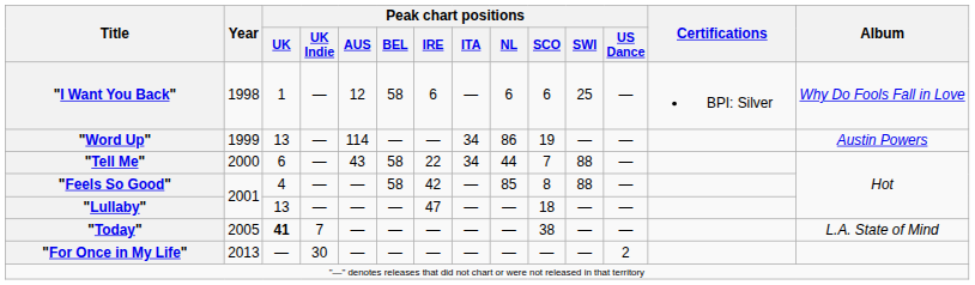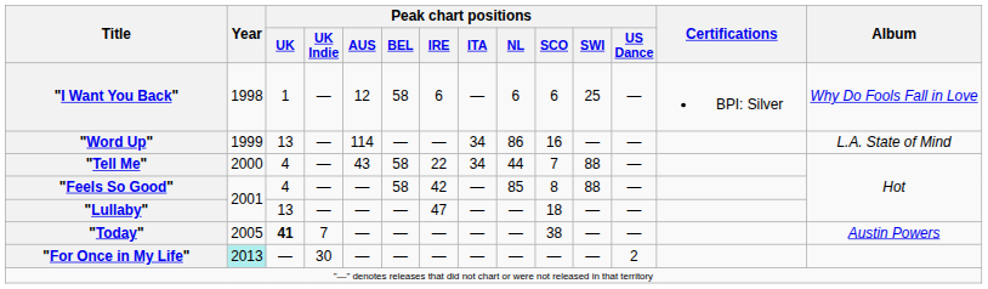 <table class="wikitable plainrowheaders" style="text-align:center;" border="1">
 <tr>
 <th scope="col" rowspan="2" style="width:15em;">Title</th>
 <th scope="col" rowspan="2">Year</th>
 <th scope="col" colspan="10">Peak chart positions</th>
 <th scope="col" rowspan="2" style="width:10em;"><a href='#'>Certifications</a></th>
 <th scope="col" rowspan="2">Album</th>
 </tr>
 <tr>
 <th scope="col" style="width:2.5em;font-size:90%;"><a href='#'>UK</a><br></th>
 <th scope="col" style="width:2.5em;font-size:90%;"><a href='#'>UK<br>Indie</a><br></th>
 <th scope="col" style="width:2.5em;font-size:90%;"><a href='#'>AUS</a><br></th>
 <th scope="col" style="width:2.5em;font-size:90%;"><a href='#'>BEL</a><br></th>
 <th scope="col" style="width:2.5em;font-size:90%;"><a href='#'>IRE</a><br></th>
 <th scope="col" style="width:2.5em;font-size:90%;"><a href='#'>ITA</a><br></th>
 <th scope="col" style="width:2.5em;font-size:90%;"><a href='#'>NL</a><br></th>
 <th scope="col" style="width:2.5em;font-size:90%;"><a href='#'>SCO</a><br></th>
 <th scope="col" style="width:2.5em;font-size:90%;"><a href='#'>SWI</a><br></th>
 <th scope="col" style="width:2.5em;font-size:90%;"><a href='#'>US<br>Dance</a><br></th>
 </tr>
 <tr>
 <th scope="row">"<a href='#'>I Want You Back</a>"<br></th>
 <td>1998</td>
 <td>1</td>
 <td>—</td>
 <td>12</td>
 <td>58</td>
 <td>6</td>
 <td>—</td>
 <td>6</td>
 <td>6</td>
 <td>25</td>
 <td>—</td>
 <td><br><ul><li>BPI: Silver</li></ul></td>
 <td><em><a href='#'>Why Do Fools Fall in Love</a></em></td>
 </tr>
 <tr>
 <th scope="row">"<a href='#'>Word Up</a>"</th>
 <td>1999</td>
 <td>13</td>
 <td>—</td>
 <td>114</td>
 <td>—</td>
 <td>—</td>
 <td>34</td>
 <td>86</td>
-<td>19</td>
+<td>16</td>
 <td>—</td>
 <td>—</td>
 <td></td>
-<td><em><a href='#'>Austin Powers</a></em></td>
+<td><em>L.A. State of Mind</em></td>
 </tr>
 <tr>
 <th scope="row">"<a href='#'>Tell Me</a>"</th>
 <td>2000</td>
-<td>6</td>
+<td>4</td>
 <td>—</td>
 <td>43</td>
 <td>58</td>
 <td>22</td>
 <td>34</td>
 <td>44</td>
 <td>7</td>
 <td>88</td>
 <td>—</td>
 <td></td>
 <td rowspan="3"><em>Hot</em></td>
 </tr>
 <tr>
 <th scope="row">"<a href='#'>Feels So Good</a>"</th>
 <td rowspan="2">2001</td>
 <td>4</td>
 <td>—</td>
 <td>—</td>
 <td>58</td>
 <td>42</td>
 <td>—</td>
 <td>85</td>
 <td>8</td>
 <td>88</td>
 <td>—</td>
 <td></td>
 </tr>
 <tr>
 <th scope="row">"<a href='#'>Lullaby</a>"</th>
 <td>13</td>
 <td>—</td>
 <td>—</td>
 <td>—</td>
 <td>47</td>
 <td>—</td>
 <td>—</td>
 <td>18</td>
 <td>—</td>
 <td>—</td>
 <td></td>
 </tr>
 <tr>
 <th scope="row">"<a href='#'>Today</a>"</th>
 <td>2005</td>
 <td><strong>41</strong></td>
 <td>7</td>
 <td>—</td>
 <td>—</td>
 <td>—</td>
 <td>—</td>
 <td>—</td>
 <td>38</td>
 <td>—</td>
 <td>—</td>
 <td></td>
-<td><em>L.A. State of Mind</em></td>
+<td><em><a href='#'>Austin Powers</a></em></td>
 </tr>
 <tr>
 <th scope="row">"<a href='#'>For Once in My Life</a>"</th>
-<td>2013</td>
+<td style="background: paleturquoise;">2013</td>
 <td>—</td>
 <td>30</td>
 <td>—</td>
 <td>—</td>
 <td>—</td>
 <td>—</td>
 <td>—</td>
 <td>—</td>
 <td>—</td>
 <td>2</td>
 <td></td>
 <td></td>
 </tr>
 <tr>
 <td colspan="14" style="font-size:8pt">"—" denotes releases that did not chart or were not released in that territory</td>
 </tr>
 </table>
